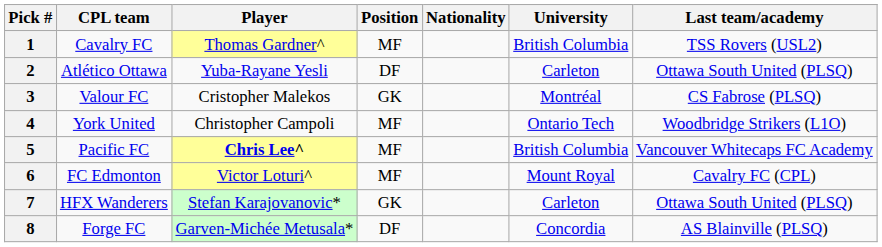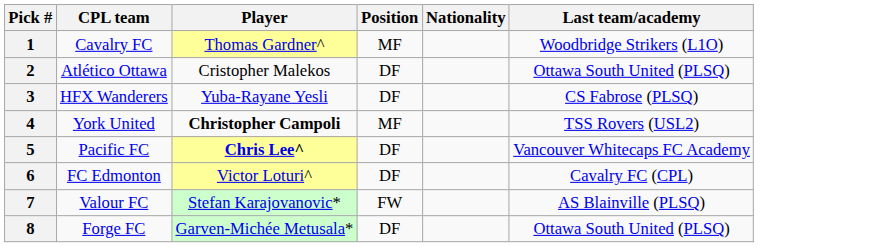 <table class="wikitable" style="text-align: center">
 <tr>
 <th>Pick #</th>
 <th>CPL team</th>
 <th>Player</th>
 <th>Position</th>
 <th>Nationality</th>
-<th>University</th>
 <th>Last team/academy</th>
 </tr>
 <tr>
 <th>1</th>
 <td><a href='#'>Cavalry FC</a></td>
 <td bgcolor="#FFFF99"><a href='#'>Thomas Gardner</a>^</td>
 <td>MF</td>
 <td align=left></td>
-<td><a href='#'>British Columbia</a></td>
-<td><a href='#'>TSS Rovers</a> (<a href='#'>USL2</a>)</td>
+<td><a href='#'>Woodbridge Strikers</a> (<a href='#'>L1O</a>)</td>
 </tr>
 <tr>
 <th>2</th>
 <td><a href='#'>Atlético Ottawa</a></td>
-<td><a href='#'>Yuba-Rayane Yesli</a></td>
+<td>Cristopher Malekos</td>
 <td>DF</td>
 <td align=left></td>
-<td><a href='#'>Carleton</a></td>
 <td><a href='#'>Ottawa South United</a> (<a href='#'>PLSQ</a>)</td>
 </tr>
 <tr>
 <th>3</th>
-<td><a href='#'>Valour FC</a></td>
-<td>Cristopher Malekos</td>
-<td>GK</td>
+<td><a href='#'>HFX Wanderers</a></td>
+<td><a href='#'>Yuba-Rayane Yesli</a></td>
+<td>DF</td>
 <td align=left></td>
-<td><a href='#'>Montréal</a></td>
 <td><a href='#'>CS Fabrose</a> (<a href='#'>PLSQ</a>)</td>
 </tr>
 <tr>
 <th>4</th>
 <td><a href='#'>York United</a></td>
-<td>Christopher Campoli</td>
+<td><strong>Christopher Campoli</strong></td>
 <td>MF</td>
 <td align=left></td>
-<td><a href='#'>Ontario Tech</a></td>
-<td><a href='#'>Woodbridge Strikers</a> (<a href='#'>L1O</a>)</td>
+<td><a href='#'>TSS Rovers</a> (<a href='#'>USL2</a>)</td>
 </tr>
 <tr>
 <th>5</th>
 <td><a href='#'>Pacific FC</a></td>
 <td bgcolor="#FFFF99"><strong><a href='#'>Chris Lee</a>^</strong></td>
-<td>MF</td>
+<td>DF</td>
 <td align=left></td>
-<td><a href='#'>British Columbia</a></td>
 <td><a href='#'>Vancouver Whitecaps FC Academy</a></td>
 </tr>
 <tr>
 <th>6</th>
 <td><a href='#'>FC Edmonton</a></td>
 <td bgcolor="#FFFF99"><a href='#'>Victor Loturi</a>^</td>
-<td>MF</td>
+<td>DF</td>
 <td align=left></td>
-<td><a href='#'>Mount Royal</a></td>
 <td><a href='#'>Cavalry FC</a> (<a href='#'>CPL</a>)</td>
 </tr>
 <tr>
 <th>7</th>
-<td><a href='#'>HFX Wanderers</a></td>
+<td><a href='#'>Valour FC</a></td>
 <td bgcolor="#CCFFCC"><a href='#'>Stefan Karajovanovic</a>*</td>
-<td>GK</td>
+<td>FW</td>
 <td align=left></td>
-<td><a href='#'>Carleton</a></td>
-<td><a href='#'>Ottawa South United</a> (<a href='#'>PLSQ</a>)</td>
+<td><a href='#'>AS Blainville</a> (<a href='#'>PLSQ</a>)</td>
 </tr>
 <tr>
 <th>8</th>
 <td><a href='#'>Forge FC</a></td>
 <td bgcolor="#CCFFCC"><a href='#'>Garven-Michée Metusala</a>*</td>
 <td>DF</td>
 <td align=left></td>
-<td><a href='#'>Concordia</a></td>
-<td><a href='#'>AS Blainville</a> (<a href='#'>PLSQ</a>)</td>
+<td><a href='#'>Ottawa South United</a> (<a href='#'>PLSQ</a>)</td>
 </tr>
 </table>
